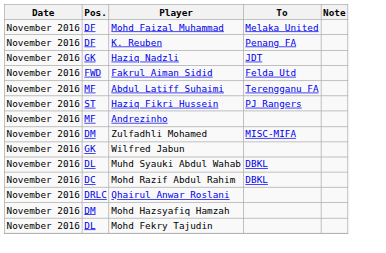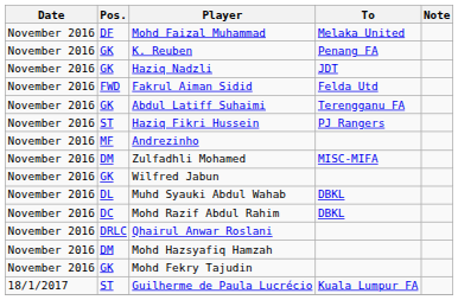 <table class="wikitable sortable">
 <tr>
 <th>Date</th>
 <th>Pos.</th>
 <th>Player</th>
 <th>To</th>
 <th>Note</th>
 </tr>
 <tr>
 <td>November 2016</td>
 <td><a href='#'>DF</a></td>
 <td> <a href='#'>Mohd Faizal Muhammad</a></td>
 <td> <a href='#'>Melaka United</a></td>
 <td></td>
 </tr>
 <tr>
 <td>November 2016</td>
-<td><a href='#'>DF</a></td>
+<td><a href='#'>GK</a></td>
 <td> <a href='#'>K. Reuben</a></td>
 <td> <a href='#'>Penang FA</a></td>
 <td></td>
 </tr>
 <tr>
 <td>November 2016</td>
 <td><a href='#'>GK</a></td>
 <td> <a href='#'>Haziq Nadzli</a></td>
 <td> <a href='#'>JDT</a></td>
 <td></td>
 </tr>
 <tr>
 <td>November 2016</td>
 <td><a href='#'>FWD</a></td>
 <td> <a href='#'>Fakrul Aiman Sidid</a></td>
 <td> <a href='#'>Felda Utd</a></td>
 <td></td>
 </tr>
 <tr>
 <td>November 2016</td>
-<td><a href='#'>MF</a></td>
+<td><a href='#'>GK</a></td>
 <td> <a href='#'>Abdul Latiff Suhaimi</a></td>
 <td> <a href='#'>Terengganu FA</a></td>
 <td></td>
 </tr>
 <tr>
 <td>November 2016</td>
 <td><a href='#'>ST</a></td>
 <td> <a href='#'>Haziq Fikri Hussein</a></td>
 <td> <a href='#'>PJ Rangers</a></td>
 <td></td>
 </tr>
 <tr>
 <td>November 2016</td>
 <td><a href='#'>MF</a></td>
 <td> <a href='#'>Andrezinho</a></td>
 <td></td>
 <td></td>
 </tr>
 <tr>
 <td>November 2016</td>
 <td><a href='#'>DM</a></td>
 <td> Zulfadhli Mohamed</td>
 <td> <a href='#'>MISC-MIFA</a></td>
 <td></td>
 </tr>
 <tr>
 <td>November 2016</td>
 <td><a href='#'>GK</a></td>
 <td> Wilfred Jabun</td>
 <td></td>
 <td></td>
 </tr>
 <tr>
 <td>November 2016</td>
 <td><a href='#'>DL</a></td>
 <td> Muhd Syauki Abdul Wahab</td>
 <td> <a href='#'>DBKL</a></td>
 <td></td>
 </tr>
 <tr>
 <td>November 2016</td>
 <td><a href='#'>DC</a></td>
 <td> Mohd Razif Abdul Rahim</td>
 <td> <a href='#'>DBKL</a></td>
 <td></td>
 </tr>
 <tr>
 <td>November 2016</td>
 <td><a href='#'>DRLC</a></td>
 <td> <a href='#'>Qhairul Anwar Roslani</a></td>
 <td></td>
 <td></td>
 </tr>
 <tr>
 <td>November 2016</td>
 <td><a href='#'>DM</a></td>
 <td> Mohd Hazsyafiq Hamzah</td>
 <td></td>
 <td></td>
 </tr>
 <tr>
 <td>November 2016</td>
-<td><a href='#'>DL</a></td>
+<td><a href='#'>GK</a></td>
 <td> Mohd Fekry Tajudin</td>
 <td></td>
 <td></td>
 </tr>
 <tr>
+<td>18/1/2017</td>
+<td><a href='#'>ST</a></td>
+<td> <a href='#'>Guilherme de Paula Lucrécio</a></td>
+<td> <a href='#'>Kuala Lumpur FA</a></td>
+<td></td>
+</tr>
+<tr>
 </tr>
 </table>
